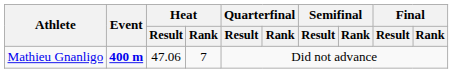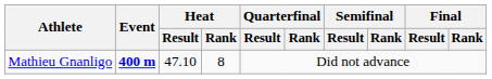 <table class=wikitable style="font-size:90%">
 <tr>
 <th rowspan="2">Athlete</th>
 <th rowspan="2">Event</th>
 <th colspan="2">Heat</th>
 <th colspan="2">Quarterfinal</th>
 <th colspan="2">Semifinal</th>
 <th colspan="2">Final</th>
 </tr>
 <tr style="font-size:95%">
 <th>Result</th>
 <th>Rank</th>
 <th>Result</th>
 <th>Rank</th>
 <th>Result</th>
 <th>Rank</th>
 <th>Result</th>
 <th>Rank</th>
 </tr>
 <tr align=center>
 <td align=left><a href='#'>Mathieu Gnanligo</a></td>
 <td align=left><strong><a href='#'>400 m</a></strong></td>
-<td>47.06</td>
-<td>7</td>
+<td>47.10</td>
+<td>8</td>
 <td colspan=6>Did not advance</td>
 </tr>
 </table>
